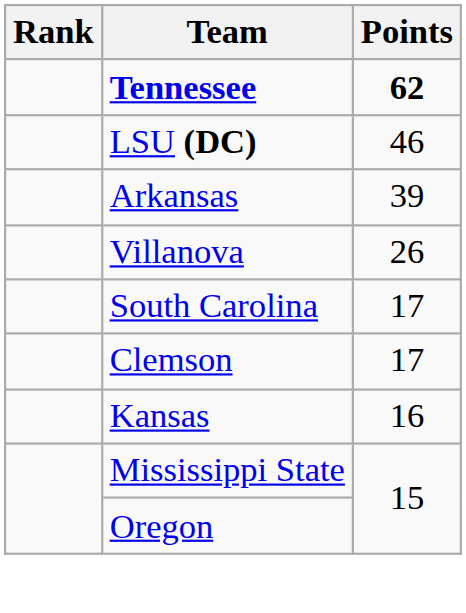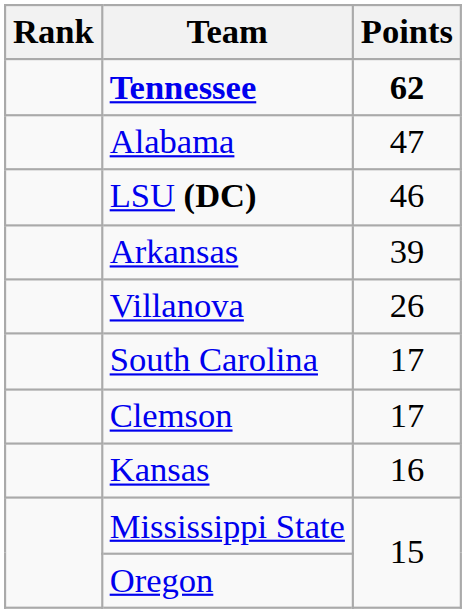 <table class="wikitable sortable" style="text-align:center">
 <tr>
 <th>Rank</th>
 <th>Team</th>
 <th>Points</th>
 </tr>
 <tr>
 <td></td>
 <td align="left"><strong><a href='#'>Tennessee</a></strong></td>
 <td><strong>62</strong></td>
+</tr>
+<tr>
+<td></td>
+<td align="left"><a href='#'>Alabama</a></td>
+<td>47</td>
 </tr>
 <tr>
 <td></td>
 <td align="left"><a href='#'>LSU</a> <strong>(DC)</strong></td>
 <td>46</td>
 </tr>
 <tr>
 <td></td>
 <td align="left"><a href='#'>Arkansas</a></td>
 <td>39</td>
 </tr>
 <tr>
 <td></td>
 <td align="left"><a href='#'>Villanova</a></td>
 <td>26</td>
 </tr>
 <tr>
 <td></td>
 <td align="left"><a href='#'>South Carolina</a></td>
 <td>17</td>
 </tr>
 <tr>
 <td></td>
 <td align="left"><a href='#'>Clemson</a></td>
 <td>17</td>
 </tr>
 <tr>
 <td></td>
 <td align="left"><a href='#'>Kansas</a></td>
 <td>16</td>
 </tr>
 <tr>
 <td rowspan=2></td>
 <td align="left"><a href='#'>Mississippi State</a></td>
 <td rowspan=2>15</td>
 </tr>
 <tr>
 <td align="left"><a href='#'>Oregon</a></td>
 </tr>
 </table>
